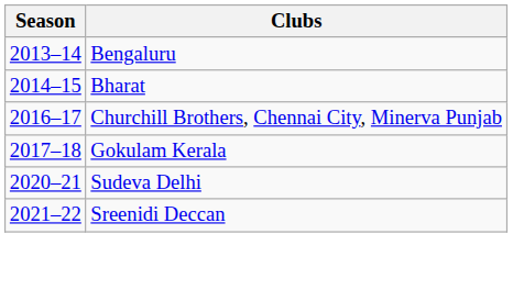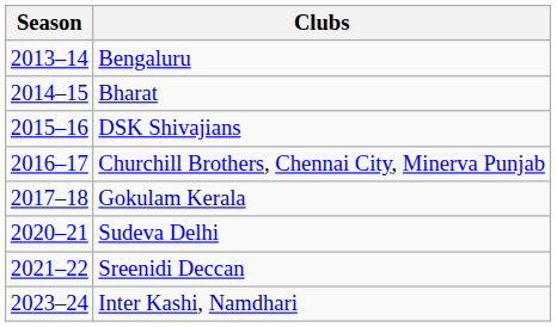 <table class="wikitable">
 <tr>
 <th>Season</th>
 <th>Clubs</th>
 </tr>
 <tr>
 <td><a href='#'>2013–14</a></td>
 <td><a href='#'>Bengaluru</a></td>
 </tr>
 <tr>
 <td><a href='#'>2014–15</a></td>
 <td><a href='#'>Bharat</a></td>
+</tr>
+<tr>
+<td><a href='#'>2015–16</a></td>
+<td><a href='#'>DSK Shivajians</a></td>
 </tr>
 <tr>
 <td><a href='#'>2016–17</a></td>
 <td><a href='#'>Churchill Brothers</a>, <a href='#'>Chennai City</a>, <a href='#'>Minerva Punjab</a></td>
 </tr>
 <tr>
 <td><a href='#'>2017–18</a></td>
 <td><a href='#'>Gokulam Kerala</a></td>
 </tr>
 <tr>
 <td><a href='#'>2020–21</a></td>
 <td><a href='#'>Sudeva Delhi</a></td>
 </tr>
 <tr>
 <td><a href='#'>2021–22</a></td>
 <td><a href='#'>Sreenidi Deccan</a></td>
 </tr>
+<tr>
+<td><a href='#'>2023–24</a></td>
+<td><a href='#'>Inter Kashi</a>, <a href='#'>Namdhari</a></td>
+</tr>
 </table>
